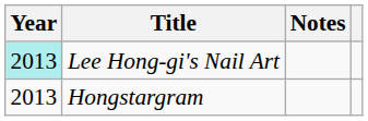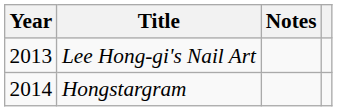 <table class="wikitable sortable">
 <tr>
 <th>Year</th>
 <th>Title</th>
 <th>Notes</th>
 <th></th>
 </tr>
 <tr>
-<td style="background: paleturquoise;">2013</td>
+<td>2013</td>
 <td><em>Lee Hong-gi's Nail Art</em></td>
 <td></td>
 <td></td>
 </tr>
 <tr>
-<td>2013</td>
+<td>2014</td>
 <td><em>Hongstargram</em></td>
 <td></td>
 <td></td>
 </tr>
 </table>
